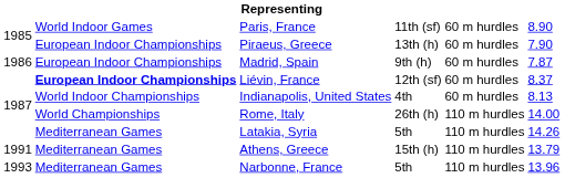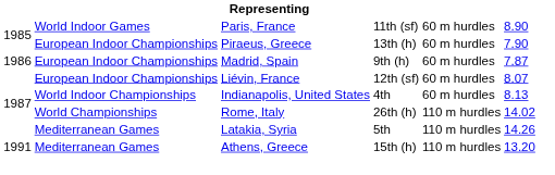 <table>
 <tr>
 <th colspan="6">Representing </th>
 </tr>
 <tr>
 <td rowspan=2>1985</td>
 <td><a href='#'>World Indoor Games</a></td>
 <td><a href='#'>Paris, France</a></td>
 <td>11th (sf)</td>
 <td>60 m hurdles</td>
 <td><a href='#'>8.90</a></td>
 </tr>
 <tr>
 <td><a href='#'>European Indoor Championships</a></td>
 <td><a href='#'>Piraeus, Greece</a></td>
 <td>13th (h)</td>
 <td>60 m hurdles</td>
 <td><a href='#'>7.90</a></td>
 </tr>
 <tr>
 <td>1986</td>
 <td><a href='#'>European Indoor Championships</a></td>
 <td><a href='#'>Madrid, Spain</a></td>
 <td>9th (h)</td>
 <td>60 m hurdles</td>
 <td><a href='#'>7.87</a></td>
 </tr>
 <tr>
 <td rowspan=4>1987</td>
-<td><strong><a href='#'>European Indoor Championships</a></strong></td>
+<td><a href='#'>European Indoor Championships</a></td>
 <td><a href='#'>Liévin, France</a></td>
 <td>12th (sf)</td>
 <td>60 m hurdles</td>
-<td><a href='#'>8.37</a></td>
+<td><a href='#'>8.07</a></td>
 </tr>
 <tr>
 <td><a href='#'>World Indoor Championships</a></td>
 <td><a href='#'>Indianapolis, United States</a></td>
 <td>4th</td>
 <td>60 m hurdles</td>
 <td><a href='#'>8.13</a></td>
 </tr>
 <tr>
 <td><a href='#'>World Championships</a></td>
 <td><a href='#'>Rome, Italy</a></td>
 <td>26th (h)</td>
 <td>110 m hurdles</td>
-<td><a href='#'>14.00</a></td>
+<td><a href='#'>14.02</a></td>
 </tr>
 <tr>
 <td><a href='#'>Mediterranean Games</a></td>
 <td><a href='#'>Latakia, Syria</a></td>
 <td>5th</td>
 <td>110 m hurdles</td>
 <td><a href='#'>14.26</a></td>
 </tr>
 <tr>
 <td>1991</td>
 <td><a href='#'>Mediterranean Games</a></td>
 <td><a href='#'>Athens, Greece</a></td>
 <td>15th (h)</td>
 <td>110 m hurdles</td>
-<td><a href='#'>13.79</a></td>
-</tr>
-<tr>
-<td>1993</td>
-<td><a href='#'>Mediterranean Games</a></td>
-<td><a href='#'>Narbonne, France</a></td>
-<td>5th</td>
-<td>110 m hurdles</td>
-<td><a href='#'>13.96</a></td>
+<td><a href='#'>13.20</a></td>
 </tr>
 </table>
